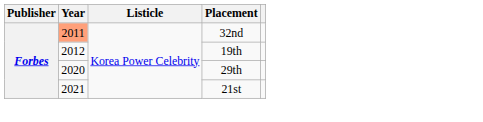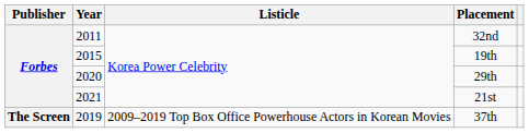 <table class="wikitable plainrowheaders sortable">
 <tr>
 <th scope="col">Publisher</th>
 <th scope="col">Year</th>
 <th scope="col">Listicle</th>
 <th scope="col">Placement</th>
 <th scope="col" class="unsortable"></th>
 </tr>
 <tr>
 <th scope="row" rowspan="4"><em><a href='#'>Forbes</a></em></th>
-<td style="background: lightsalmon; text-align:center">2011</td>
+<td style="text-align:center">2011</td>
 <td rowspan="4"><a href='#'>Korea Power Celebrity</a></td>
 <td style="text-align:center">32nd</td>
 <td style="text-align:center"></td>
 </tr>
 <tr>
-<td style="text-align:center">2012</td>
+<td style="text-align:center">2015</td>
 <td style="text-align:center">19th</td>
 <td style="text-align:center"></td>
 </tr>
 <tr>
 <td style="text-align:center">2020</td>
 <td style="text-align:center">29th</td>
 <td style="text-align:center"></td>
 </tr>
 <tr>
 <td style="text-align:center">2021</td>
 <td style="text-align:center">21st</td>
 <td style="text-align:center"></td>
 </tr>
+<tr>
+<th scope="row">The Screen</th>
+<td style="text-align:center">2019</td>
+<td>2009–2019 Top Box Office Powerhouse Actors in Korean Movies</td>
+<td style="text-align:center">37th</td>
+<td style="text-align:center"></td>
+</tr>
 </table>
